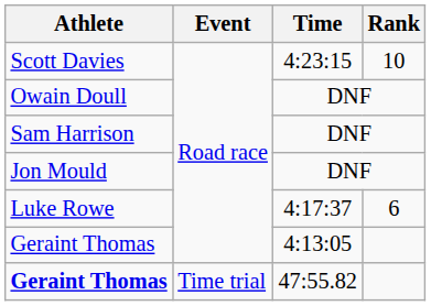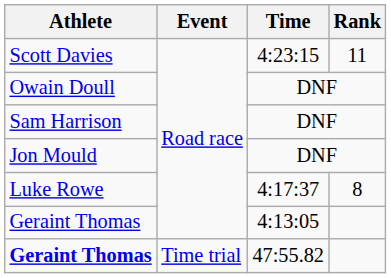 <table class=wikitable style="font-size:90%;">
 <tr>
 <th>Athlete</th>
 <th>Event</th>
 <th>Time</th>
 <th>Rank</th>
 </tr>
 <tr align=center>
 <td align=left><a href='#'>Scott Davies</a></td>
 <td align=left rowspan=6><a href='#'>Road race</a></td>
 <td>4:23:15</td>
-<td>10</td>
+<td>11</td>
 </tr>
 <tr align=center>
 <td align=left><a href='#'>Owain Doull</a></td>
 <td colspan=2>DNF</td>
 </tr>
 <tr align=center>
 <td align=left><a href='#'>Sam Harrison</a></td>
 <td colspan=2>DNF</td>
 </tr>
 <tr align=center>
 <td align=left><a href='#'>Jon Mould</a></td>
 <td colspan=2>DNF</td>
 </tr>
 <tr align=center>
 <td align=left><a href='#'>Luke Rowe</a></td>
 <td>4:17:37</td>
-<td>6</td>
+<td>8</td>
 </tr>
 <tr align=center>
 <td align=left><a href='#'>Geraint Thomas</a></td>
 <td>4:13:05</td>
 <td></td>
 </tr>
 <tr align=center>
 <td align=left><strong><a href='#'>Geraint Thomas</a></strong></td>
 <td align=left rowspan=3><a href='#'>Time trial</a></td>
 <td>47:55.82</td>
 <td></td>
 </tr>
 </table>
